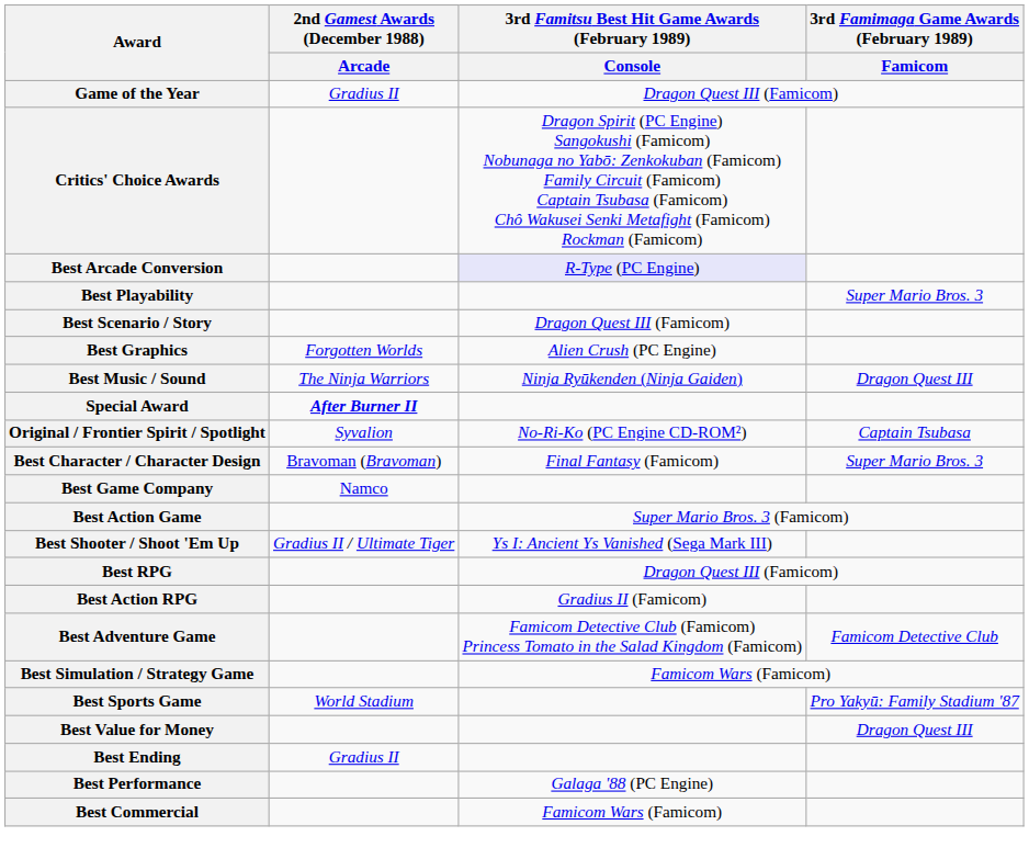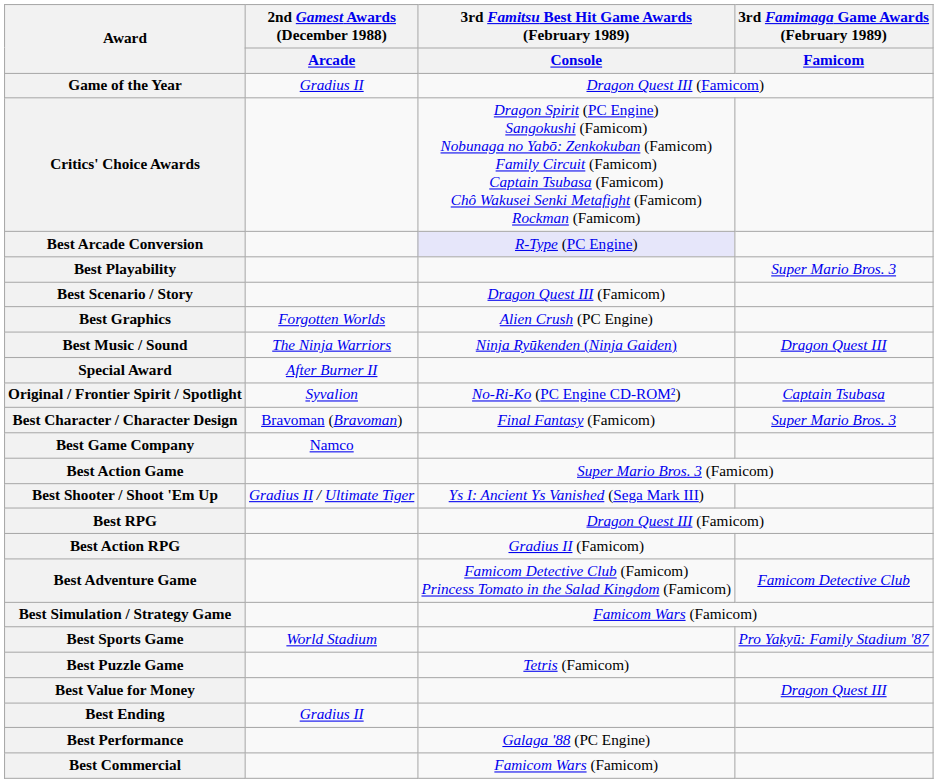 <table class="wikitable" style="text-align:center; font-size:90%">
 <tr>
 <th rowspan="2">Award</th>
 <th>2nd <a href='#'><em>Gamest</em> Awards</a> <br> (December 1988)</th>
 <th>3rd <a href='#'><em>Famitsu</em> Best Hit Game Awards</a> <br> (February 1989)</th>
 <th>3rd <a href='#'><em>Famimaga</em> Game Awards</a> <br> (February 1989)</th>
 </tr>
 <tr>
 <th><a href='#'>Arcade</a></th>
 <th><a href='#'>Console</a></th>
 <th><a href='#'>Famicom</a></th>
 </tr>
 <tr>
 <th>Game of the Year</th>
 <td><em><a href='#'>Gradius II</a></em></td>
 <td colspan="2"><em><a href='#'>Dragon Quest III</a></em> (<a href='#'>Famicom</a>)</td>
 </tr>
 <tr>
 <th>Critics' Choice Awards</th>
 <td></td>
 <td><em><a href='#'>Dragon Spirit</a></em> (<a href='#'>PC Engine</a>) <br> <em><a href='#'>Sangokushi</a></em> (Famicom) <br> <em><a href='#'>Nobunaga no Yabō: Zenkokuban</a></em> (Famicom) <br> <em><a href='#'>Family Circuit</a></em> (Famicom) <br> <em><a href='#'>Captain Tsubasa</a></em> (Famicom) <br> <em><a href='#'>Chô Wakusei Senki Metafight</a></em> (Famicom)<br> <em><a href='#'>Rockman</a></em> (Famicom)</td>
 <td></td>
 </tr>
 <tr>
 <th>Best Arcade Conversion</th>
 <td></td>
 <td style="background: lavender;"><em><a href='#'>R-Type</a></em> (<a href='#'>PC Engine</a>)</td>
 <td></td>
 </tr>
 <tr>
 <th>Best Playability</th>
 <td></td>
 <td></td>
 <td><em><a href='#'>Super Mario Bros. 3</a></em></td>
 </tr>
 <tr>
 <th>Best Scenario / Story</th>
 <td></td>
 <td><em><a href='#'>Dragon Quest III</a></em> (Famicom)</td>
 <td></td>
 </tr>
 <tr>
 <th>Best Graphics</th>
 <td><em><a href='#'>Forgotten Worlds</a></em></td>
 <td><em><a href='#'>Alien Crush</a></em> (PC Engine)</td>
 <td></td>
 </tr>
 <tr>
 <th>Best Music / Sound</th>
 <td><em><a href='#'>The Ninja Warriors</a></em></td>
 <td><em><a href='#'>Ninja Ryūkenden</em> (<em>Ninja Gaiden</em>)<em></a></em></td>
 <td><em><a href='#'>Dragon Quest III</a></em></td>
 </tr>
 <tr>
 <th>Special Award</th>
-<td><strong><em><a href='#'>After Burner II</a></em></strong></td>
+<td><em><a href='#'>After Burner II</a></em></td>
 <td></td>
 <td></td>
 </tr>
 <tr>
 <th>Original / Frontier Spirit / Spotlight</th>
 <td><em><a href='#'>Syvalion</a></em></td>
 <td><em><a href='#'>No-Ri-Ko</a></em> (<a href='#'>PC Engine CD-ROM²</a>)</td>
 <td><em><a href='#'>Captain Tsubasa</a></em></td>
 </tr>
 <tr>
 <th>Best Character / Character Design</th>
 <td><a href='#'>Bravoman</a> (<em><a href='#'>Bravoman</a></em>)</td>
 <td><em><a href='#'>Final Fantasy</a></em> (Famicom)</td>
 <td><em><a href='#'>Super Mario Bros. 3</a></em></td>
 </tr>
 <tr>
 <th>Best Game Company</th>
 <td><a href='#'>Namco</a></td>
 <td></td>
 <td></td>
 </tr>
 <tr>
 <th>Best Action Game</th>
 <td></td>
 <td colspan="2"><em><a href='#'>Super Mario Bros. 3</a></em> (Famicom)</td>
 </tr>
 <tr>
 <th>Best Shooter / Shoot 'Em Up</th>
 <td><em><a href='#'>Gradius II</a> / <a href='#'>Ultimate Tiger</a></em></td>
 <td><em><a href='#'>Ys I: Ancient Ys Vanished</a></em> (<a href='#'>Sega Mark III</a>)</td>
 <td></td>
 </tr>
 <tr>
 <th>Best RPG</th>
 <td></td>
 <td colspan="2"><em><a href='#'>Dragon Quest III</a></em> (Famicom)</td>
 </tr>
 <tr>
 <th>Best Action RPG</th>
 <td></td>
 <td><em><a href='#'>Gradius II</a></em> (Famicom)</td>
 <td></td>
 </tr>
 <tr>
 <th>Best Adventure Game</th>
 <td></td>
 <td><em><a href='#'>Famicom Detective Club</a></em> (Famicom) <br> <em><a href='#'>Princess Tomato in the Salad Kingdom</a></em> (Famicom)</td>
 <td><em><a href='#'>Famicom Detective Club</a></em></td>
 </tr>
 <tr>
 <th>Best Simulation / Strategy Game</th>
 <td></td>
 <td colspan="2"><em><a href='#'>Famicom Wars</a></em> (Famicom)</td>
 </tr>
 <tr>
 <th>Best Sports Game</th>
 <td><em><a href='#'>World Stadium</a></em></td>
 <td></td>
 <td><em><a href='#'>Pro Yakyū: Family Stadium '87</a></em></td>
 </tr>
 <tr>
+<th>Best Puzzle Game</th>
+<td></td>
+<td><em><a href='#'>Tetris</a></em> (Famicom)</td>
+<td></td>
+</tr>
+<tr>
 <th>Best Value for Money</th>
 <td></td>
 <td></td>
 <td><em><a href='#'>Dragon Quest III</a></em></td>
 </tr>
 <tr>
 <th>Best Ending</th>
 <td><em><a href='#'>Gradius II</a></em></td>
 <td></td>
 <td></td>
 </tr>
 <tr>
 <th>Best Performance</th>
 <td></td>
 <td><em><a href='#'>Galaga '88</a></em> (PC Engine)</td>
 <td></td>
 </tr>
 <tr>
 <th>Best Commercial</th>
 <td></td>
 <td><em><a href='#'>Famicom Wars</a></em> (Famicom)</td>
 <td></td>
 </tr>
 </table>
